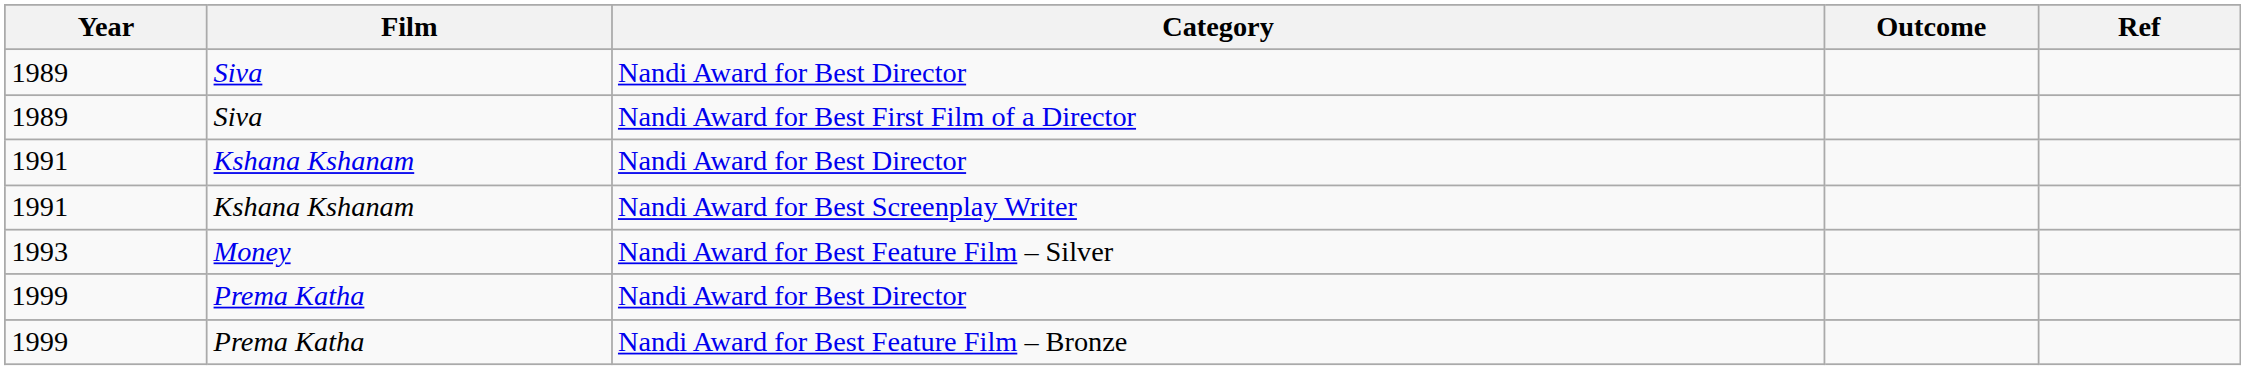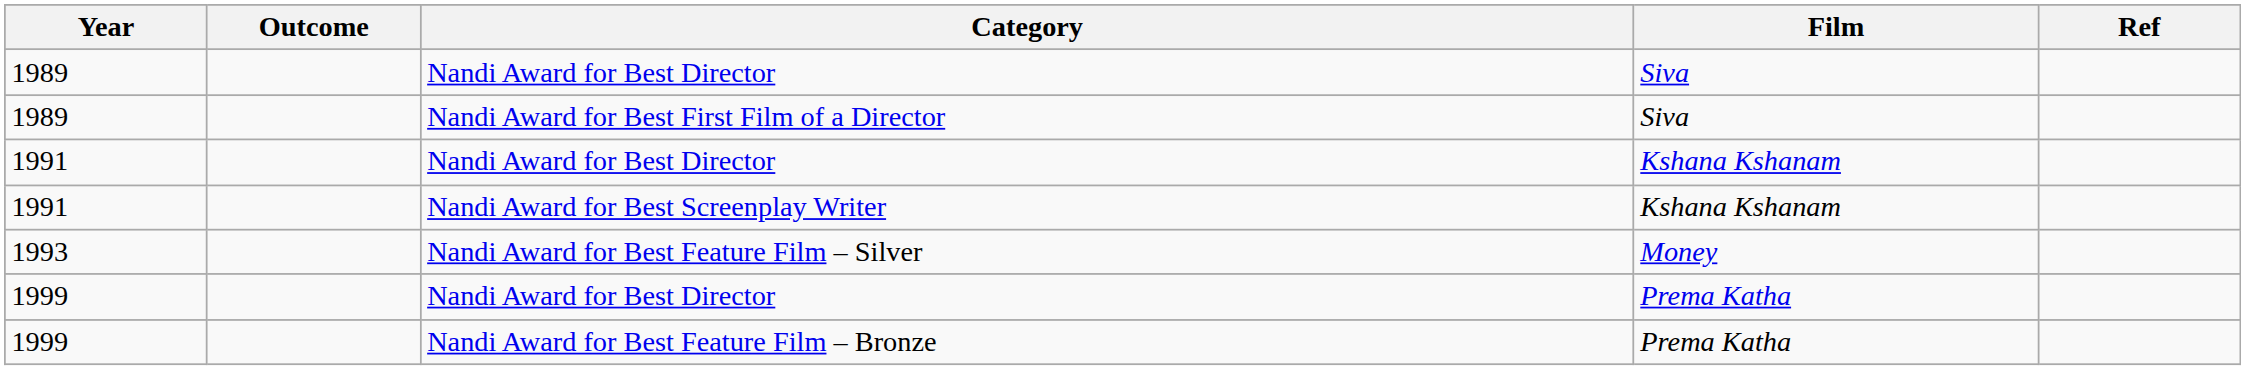 <table class="wikitable" style="width:100%;">
 <tr>
 <th width=5%>Year</th>
+<th style="width:5%;">Outcome</th>
+<th style="width:30%;">Category</th>
 <th style="width:10%;">Film</th>
-<th style="width:30%;">Category</th>
-<th style="width:5%;">Outcome</th>
 <th style="width:5%;">Ref</th>
 </tr>
 <tr>
 <td>1989</td>
+<td></td>
+<td><a href='#'>Nandi Award for Best Director</a></td>
 <td><em><a href='#'>Siva</a></em></td>
-<td><a href='#'>Nandi Award for Best Director</a></td>
-<td></td>
 <td></td>
 </tr>
 <tr>
 <td>1989</td>
+<td></td>
+<td><a href='#'>Nandi Award for Best First Film of a Director</a></td>
 <td><em>Siva</em></td>
-<td><a href='#'>Nandi Award for Best First Film of a Director</a></td>
-<td></td>
 <td></td>
 </tr>
 <tr>
 <td>1991</td>
+<td></td>
+<td><a href='#'>Nandi Award for Best Director</a></td>
 <td><em><a href='#'>Kshana Kshanam</a></em></td>
-<td><a href='#'>Nandi Award for Best Director</a></td>
-<td></td>
 <td></td>
 </tr>
 <tr>
 <td>1991</td>
+<td></td>
+<td><a href='#'>Nandi Award for Best Screenplay Writer</a></td>
 <td><em>Kshana Kshanam</em></td>
-<td><a href='#'>Nandi Award for Best Screenplay Writer</a></td>
-<td></td>
 <td></td>
 </tr>
 <tr>
 <td>1993</td>
+<td></td>
+<td><a href='#'>Nandi Award for Best Feature Film</a> – Silver</td>
 <td><em><a href='#'>Money</a></em></td>
-<td><a href='#'>Nandi Award for Best Feature Film</a> – Silver</td>
-<td></td>
 <td></td>
 </tr>
 <tr>
 <td>1999</td>
+<td></td>
+<td><a href='#'>Nandi Award for Best Director</a></td>
 <td><em><a href='#'>Prema Katha</a></em></td>
-<td><a href='#'>Nandi Award for Best Director</a></td>
-<td></td>
 <td></td>
 </tr>
 <tr>
 <td>1999</td>
+<td></td>
+<td><a href='#'>Nandi Award for Best Feature Film</a> – Bronze</td>
 <td><em>Prema Katha</em></td>
-<td><a href='#'>Nandi Award for Best Feature Film</a> – Bronze</td>
-<td></td>
 <td></td>
 </tr>
 </table>
